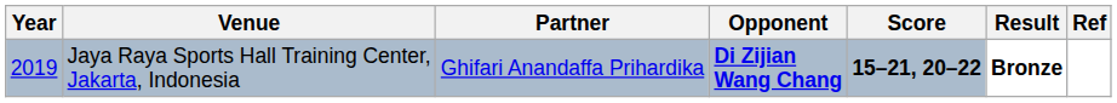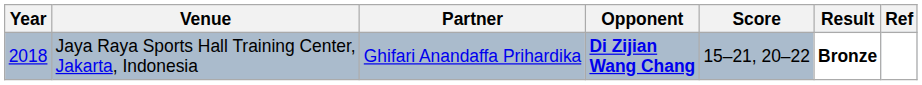 <table class="sortable wikitable" style="font-size: 90%">
 <tr>
 <th>Year</th>
 <th>Venue</th>
 <th>Partner</th>
 <th>Opponent</th>
 <th>Score</th>
 <th>Result</th>
 <th>Ref</th>
 </tr>
 <tr style="background:#AABBCC">
-<td align="center"><a href='#'>2019</a></td>
+<td align="center"><a href='#'>2018</a></td>
 <td align="left">Jaya Raya Sports Hall Training Center,<br><a href='#'>Jakarta</a>, Indonesia</td>
 <td align="left"> <a href='#'>Ghifari Anandaffa Prihardika</a></td>
 <td align="left"><strong> <a href='#'>Di Zijian</a><br> <a href='#'>Wang Chang</a></strong></td>
-<td align="left"><strong>15–21, 20–22</strong></td>
+<td align="left">15–21, 20–22</td>
 <td style="text-align:left; background:white"> <strong>Bronze</strong></td>
 <td style="text-align:center; background:white"></td>
 </tr>
 </table>
